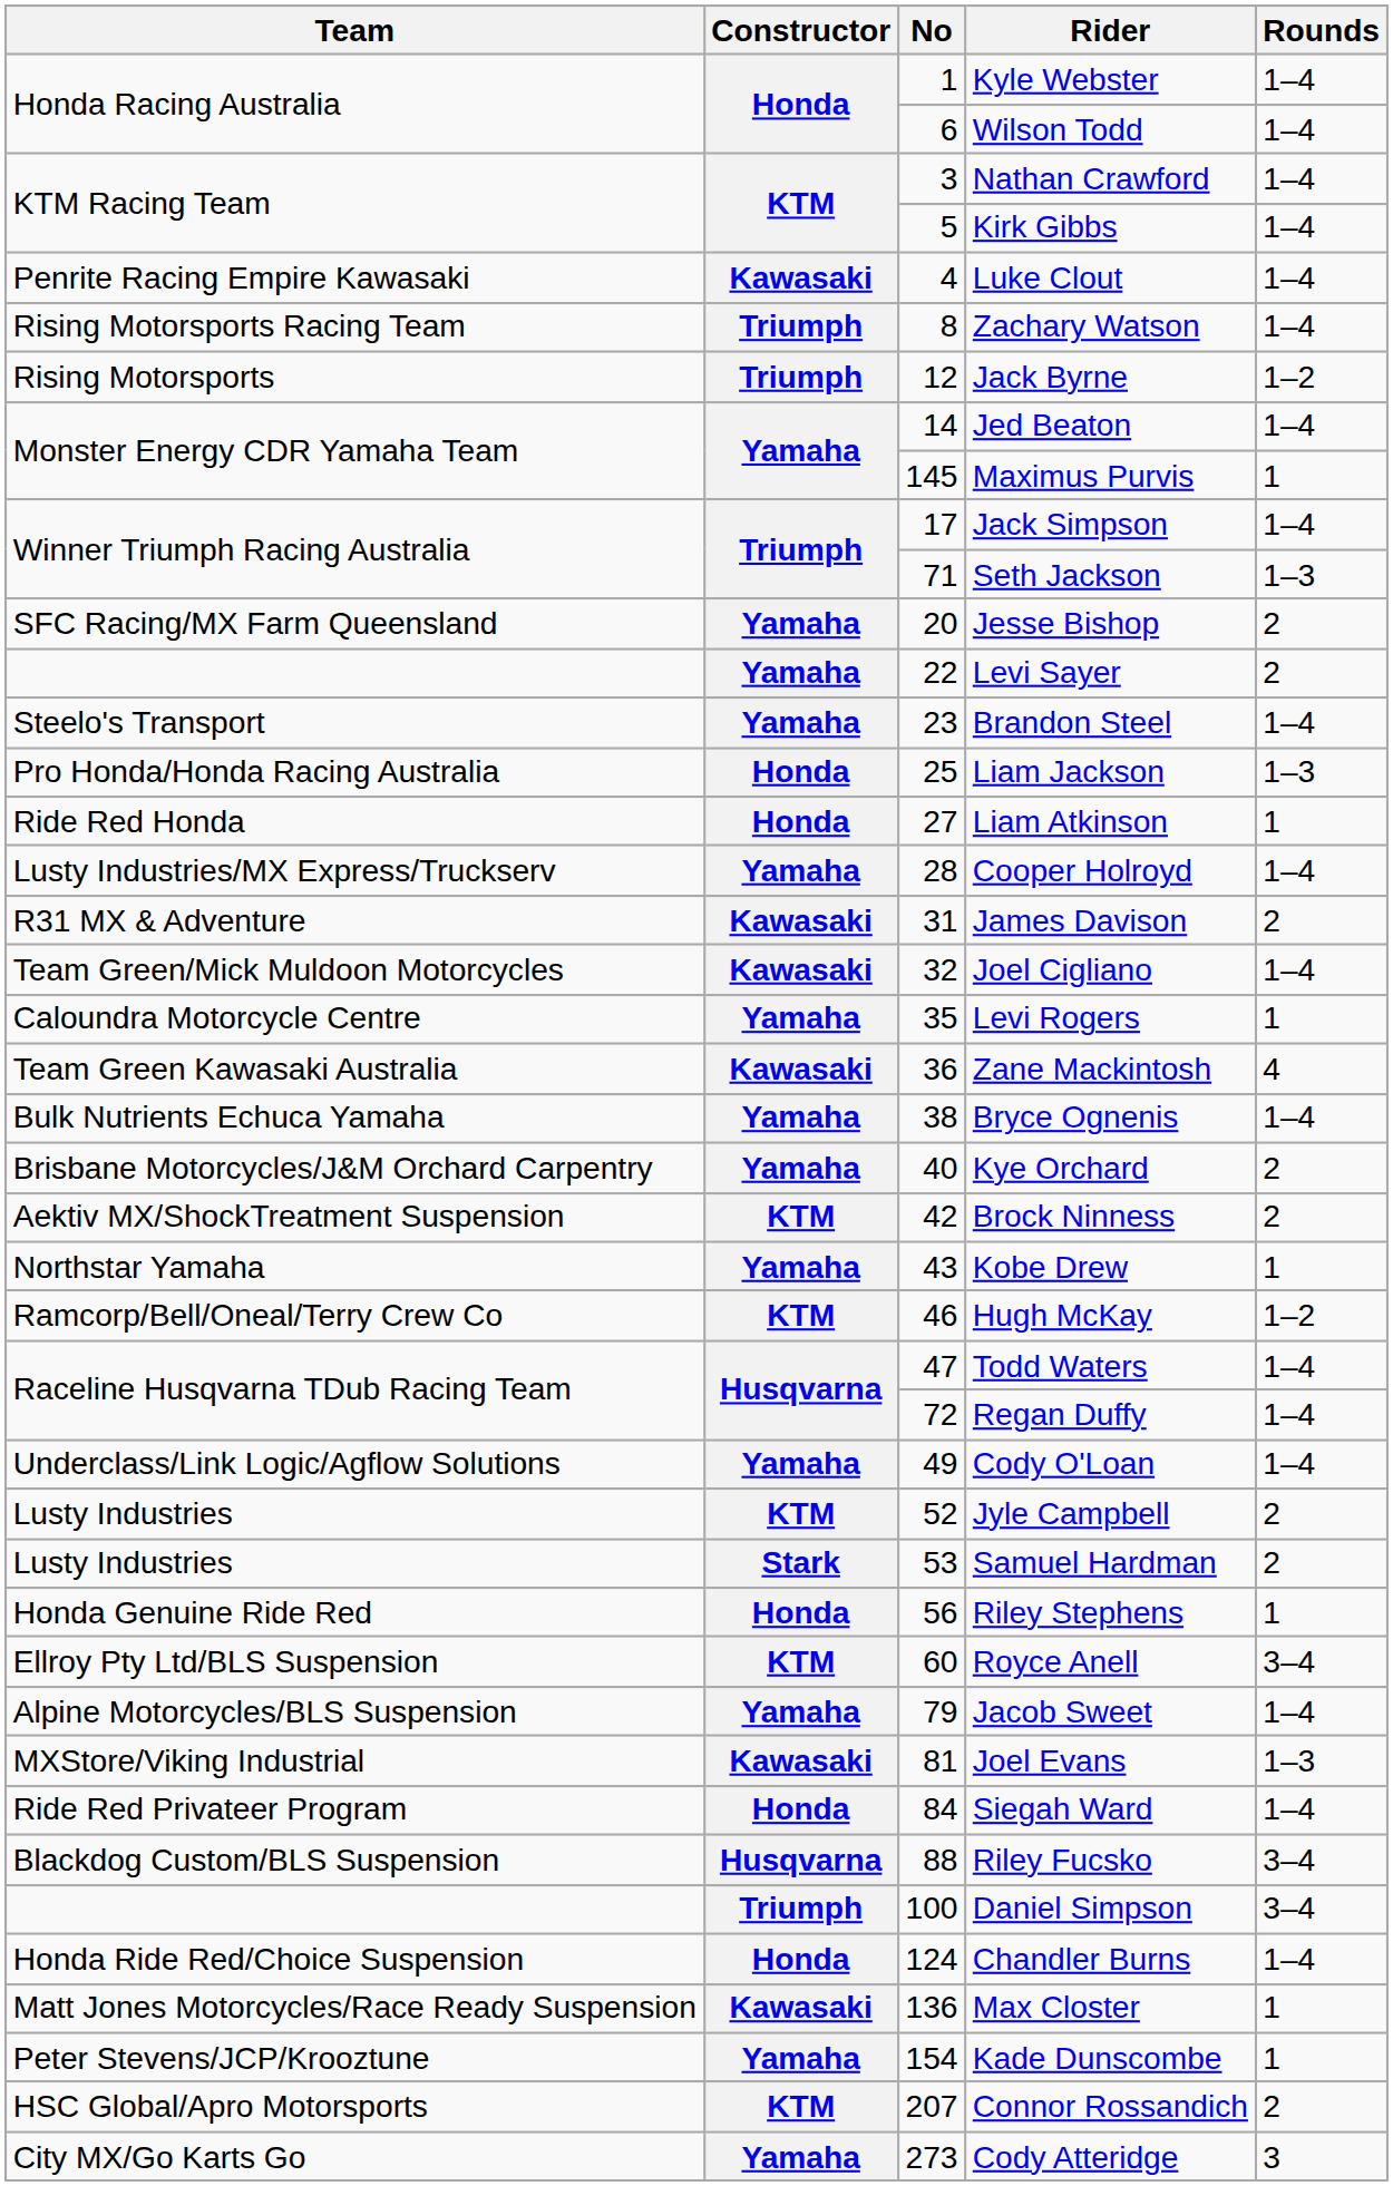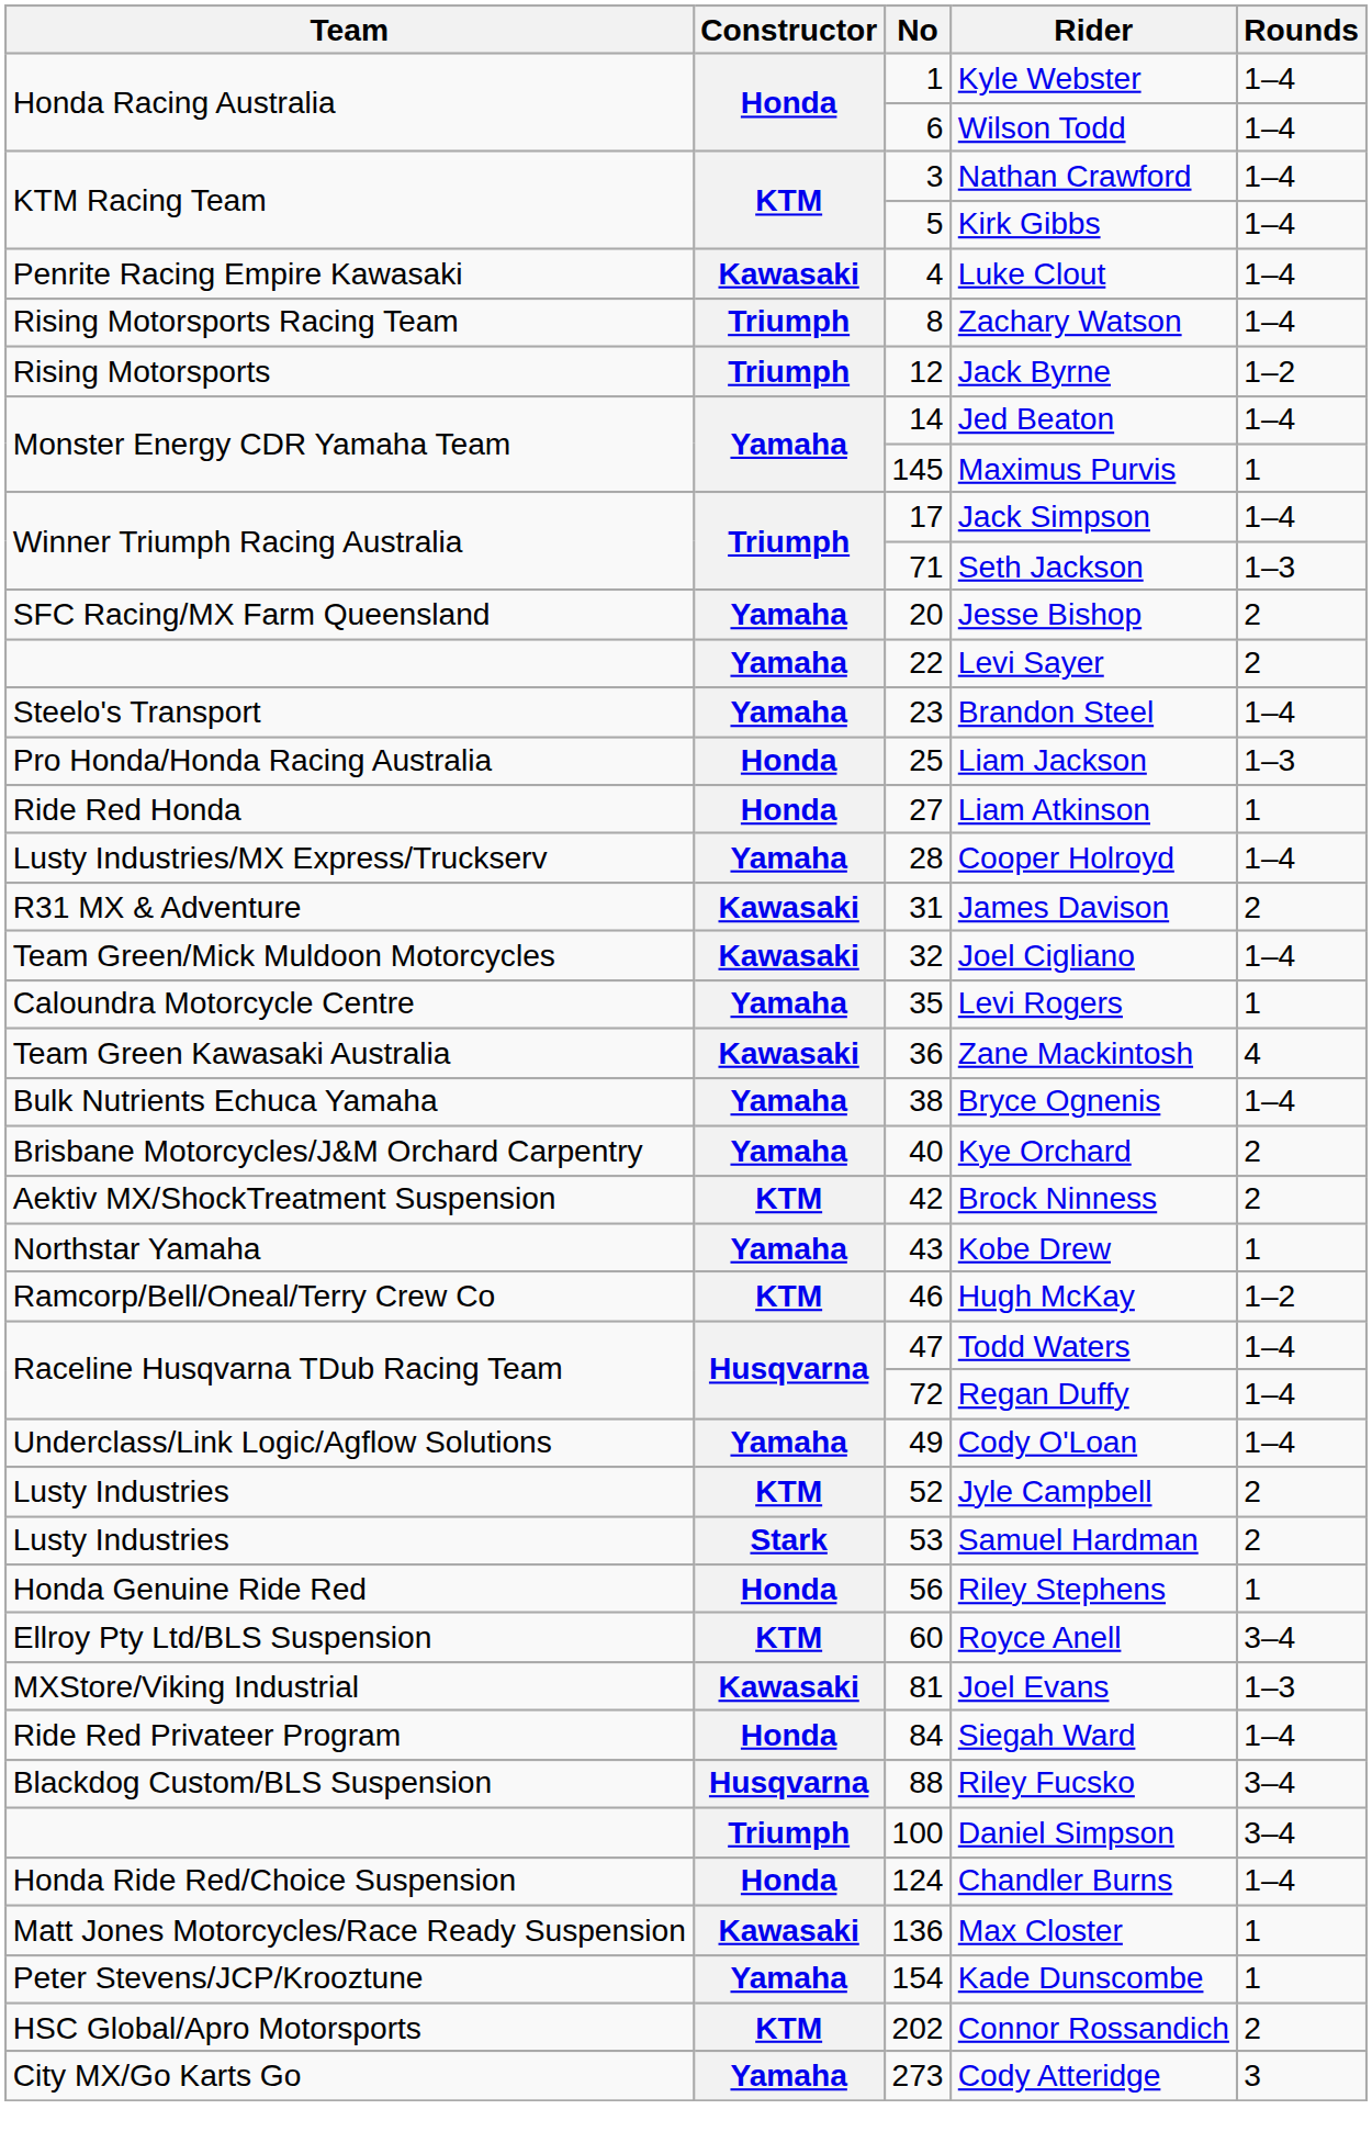 <table class="wikitable" style="font-size: 85%;">
 <tr>
 <th>Team</th>
 <th>Constructor</th>
 <th>No</th>
 <th>Rider</th>
 <th>Rounds</th>
 </tr>
 <tr>
 <td rowspan=2>Honda Racing Australia</td>
 <th rowspan=2><a href='#'>Honda</a></th>
 <td align="right">1</td>
 <td> <a href='#'>Kyle Webster</a></td>
 <td>1–4</td>
 </tr>
 <tr>
 <td align="right">6</td>
 <td> <a href='#'>Wilson Todd</a></td>
 <td>1–4</td>
 </tr>
 <tr>
 <td rowspan=2>KTM Racing Team</td>
 <th rowspan=2><a href='#'>KTM</a></th>
 <td align="right">3</td>
 <td> <a href='#'>Nathan Crawford</a></td>
 <td>1–4</td>
 </tr>
 <tr>
 <td align="right">5</td>
 <td> <a href='#'>Kirk Gibbs</a></td>
 <td>1–4</td>
 </tr>
 <tr>
 <td>Penrite Racing Empire Kawasaki</td>
 <th><a href='#'>Kawasaki</a></th>
 <td align="right">4</td>
 <td> <a href='#'>Luke Clout</a></td>
 <td>1–4</td>
 </tr>
 <tr>
 <td>Rising Motorsports Racing Team</td>
 <th><a href='#'>Triumph</a></th>
 <td align="right">8</td>
 <td> <a href='#'>Zachary Watson</a></td>
 <td>1–4</td>
 </tr>
 <tr>
 <td>Rising Motorsports</td>
 <th><a href='#'>Triumph</a></th>
 <td align="right">12</td>
 <td> <a href='#'>Jack Byrne</a></td>
 <td>1–2</td>
 </tr>
 <tr>
 <td rowspan=2>Monster Energy CDR Yamaha Team</td>
 <th rowspan=2><a href='#'>Yamaha</a></th>
 <td align="right">14</td>
 <td> <a href='#'>Jed Beaton</a></td>
 <td>1–4</td>
 </tr>
 <tr>
 <td align="right">145</td>
 <td> <a href='#'>Maximus Purvis</a></td>
 <td>1</td>
 </tr>
 <tr>
 <td rowspan=2>Winner Triumph Racing Australia</td>
 <th rowspan=2><a href='#'>Triumph</a></th>
 <td align="right">17</td>
 <td> <a href='#'>Jack Simpson</a></td>
 <td>1–4</td>
 </tr>
 <tr>
 <td align="right">71</td>
 <td> <a href='#'>Seth Jackson</a></td>
 <td>1–3</td>
 </tr>
 <tr>
 <td>SFC Racing/MX Farm Queensland</td>
 <th><a href='#'>Yamaha</a></th>
 <td align="right">20</td>
 <td> <a href='#'>Jesse Bishop</a></td>
 <td>2</td>
 </tr>
 <tr>
 <td></td>
 <th><a href='#'>Yamaha</a></th>
 <td align="right">22</td>
 <td> <a href='#'>Levi Sayer</a></td>
 <td>2</td>
 </tr>
 <tr>
 <td>Steelo's Transport</td>
 <th><a href='#'>Yamaha</a></th>
 <td align="right">23</td>
 <td> <a href='#'>Brandon Steel</a></td>
 <td>1–4</td>
 </tr>
 <tr>
 <td>Pro Honda/Honda Racing Australia</td>
 <th><a href='#'>Honda</a></th>
 <td align="right">25</td>
 <td> <a href='#'>Liam Jackson</a></td>
 <td>1–3</td>
 </tr>
 <tr>
 <td>Ride Red Honda</td>
 <th><a href='#'>Honda</a></th>
 <td align="right">27</td>
 <td> <a href='#'>Liam Atkinson</a></td>
 <td>1</td>
 </tr>
 <tr>
 <td>Lusty Industries/MX Express/Truckserv</td>
 <th><a href='#'>Yamaha</a></th>
 <td align="right">28</td>
 <td> <a href='#'>Cooper Holroyd</a></td>
 <td>1–4</td>
 </tr>
 <tr>
 <td>R31 MX & Adventure</td>
 <th><a href='#'>Kawasaki</a></th>
 <td align="right">31</td>
 <td> <a href='#'>James Davison</a></td>
 <td>2</td>
 </tr>
 <tr>
 <td>Team Green/Mick Muldoon Motorcycles</td>
 <th><a href='#'>Kawasaki</a></th>
 <td align="right">32</td>
 <td> <a href='#'>Joel Cigliano</a></td>
 <td>1–4</td>
 </tr>
 <tr>
 <td>Caloundra Motorcycle Centre</td>
 <th><a href='#'>Yamaha</a></th>
 <td align="right">35</td>
 <td> <a href='#'>Levi Rogers</a></td>
 <td>1</td>
 </tr>
 <tr>
 <td>Team Green Kawasaki Australia</td>
 <th><a href='#'>Kawasaki</a></th>
 <td align="right">36</td>
 <td> <a href='#'>Zane Mackintosh</a></td>
 <td>4</td>
 </tr>
 <tr>
 <td>Bulk Nutrients Echuca Yamaha</td>
 <th><a href='#'>Yamaha</a></th>
 <td align="right">38</td>
 <td> <a href='#'>Bryce Ognenis</a></td>
 <td>1–4</td>
 </tr>
 <tr>
 <td>Brisbane Motorcycles/J&M Orchard Carpentry</td>
 <th><a href='#'>Yamaha</a></th>
 <td align="right">40</td>
 <td> <a href='#'>Kye Orchard</a></td>
 <td>2</td>
 </tr>
 <tr>
 <td>Aektiv MX/ShockTreatment Suspension</td>
 <th><a href='#'>KTM</a></th>
 <td align="right">42</td>
 <td> <a href='#'>Brock Ninness</a></td>
 <td>2</td>
 </tr>
 <tr>
 <td>Northstar Yamaha</td>
 <th><a href='#'>Yamaha</a></th>
 <td align="right">43</td>
 <td> <a href='#'>Kobe Drew</a></td>
 <td>1</td>
 </tr>
 <tr>
 <td>Ramcorp/Bell/Oneal/Terry Crew Co</td>
 <th><a href='#'>KTM</a></th>
 <td align="right">46</td>
 <td> <a href='#'>Hugh McKay</a></td>
 <td>1–2</td>
 </tr>
 <tr>
 <td rowspan=2>Raceline Husqvarna TDub Racing Team</td>
 <th rowspan=2><a href='#'>Husqvarna</a></th>
 <td align="right">47</td>
 <td> <a href='#'>Todd Waters</a></td>
 <td>1–4</td>
 </tr>
 <tr>
 <td align="right">72</td>
 <td> <a href='#'>Regan Duffy</a></td>
 <td>1–4</td>
 </tr>
 <tr>
 <td>Underclass/Link Logic/Agflow Solutions</td>
 <th><a href='#'>Yamaha</a></th>
 <td align="right">49</td>
 <td> <a href='#'>Cody O'Loan</a></td>
 <td>1–4</td>
 </tr>
 <tr>
 <td>Lusty Industries</td>
 <th><a href='#'>KTM</a></th>
 <td align="right">52</td>
 <td> <a href='#'>Jyle Campbell</a></td>
 <td>2</td>
 </tr>
 <tr>
 <td>Lusty Industries</td>
 <th><a href='#'>Stark</a></th>
 <td align="right">53</td>
 <td> <a href='#'>Samuel Hardman</a></td>
 <td>2</td>
 </tr>
 <tr>
 <td>Honda Genuine Ride Red</td>
 <th><a href='#'>Honda</a></th>
 <td align="right">56</td>
 <td> <a href='#'>Riley Stephens</a></td>
 <td>1</td>
 </tr>
 <tr>
 <td>Ellroy Pty Ltd/BLS Suspension</td>
 <th><a href='#'>KTM</a></th>
 <td align="right">60</td>
 <td> <a href='#'>Royce Anell</a></td>
 <td>3–4</td>
 </tr>
 <tr>
-<td>Alpine Motorcycles/BLS Suspension</td>
-<th><a href='#'>Yamaha</a></th>
-<td align="right">79</td>
-<td> <a href='#'>Jacob Sweet</a></td>
-<td>1–4</td>
-</tr>
-<tr>
 <td>MXStore/Viking Industrial</td>
 <th><a href='#'>Kawasaki</a></th>
 <td align="right">81</td>
 <td> <a href='#'>Joel Evans</a></td>
 <td>1–3</td>
 </tr>
 <tr>
 <td>Ride Red Privateer Program</td>
 <th><a href='#'>Honda</a></th>
 <td align="right">84</td>
 <td> <a href='#'>Siegah Ward</a></td>
 <td>1–4</td>
 </tr>
 <tr>
 <td>Blackdog Custom/BLS Suspension</td>
 <th><a href='#'>Husqvarna</a></th>
 <td align="right">88</td>
 <td> <a href='#'>Riley Fucsko</a></td>
 <td>3–4</td>
 </tr>
 <tr>
 <td></td>
 <th><a href='#'>Triumph</a></th>
 <td align="right">100</td>
 <td> <a href='#'>Daniel Simpson</a></td>
 <td>3–4</td>
 </tr>
 <tr>
 <td>Honda Ride Red/Choice Suspension</td>
 <th><a href='#'>Honda</a></th>
 <td align="right">124</td>
 <td> <a href='#'>Chandler Burns</a></td>
 <td>1–4</td>
 </tr>
 <tr>
 <td>Matt Jones Motorcycles/Race Ready Suspension</td>
 <th><a href='#'>Kawasaki</a></th>
 <td align="right">136</td>
 <td> <a href='#'>Max Closter</a></td>
 <td>1</td>
 </tr>
 <tr>
 <td>Peter Stevens/JCP/Krooztune</td>
 <th><a href='#'>Yamaha</a></th>
 <td align="right">154</td>
 <td> <a href='#'>Kade Dunscombe</a></td>
 <td>1</td>
 </tr>
 <tr>
 <td>HSC Global/Apro Motorsports</td>
 <th><a href='#'>KTM</a></th>
-<td align="right">207</td>
+<td align="right">202</td>
 <td> <a href='#'>Connor Rossandich</a></td>
 <td>2</td>
 </tr>
 <tr>
 <td>City MX/Go Karts Go</td>
 <th><a href='#'>Yamaha</a></th>
 <td align="right">273</td>
 <td> <a href='#'>Cody Atteridge</a></td>
 <td>3</td>
 </tr>
 <tr>
 </tr>
 </table>
